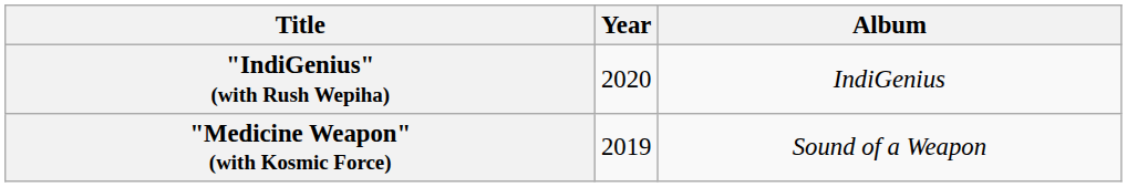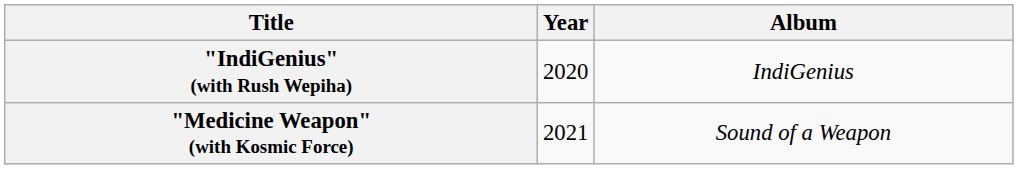 <table class="wikitable plainrowheaders" style="text-align:center;" border="1">
 <tr>
 <th scope="col" style="width:23em;">Title</th>
 <th scope="col" style="width:1em;">Year</th>
 <th scope="col" style="width:18em;">Album</th>
 </tr>
 <tr>
 <th scope="row">"IndiGenius" <br><small>(with Rush Wepiha)</small></th>
 <td>2020</td>
 <td><em>IndiGenius</em></td>
 </tr>
 <tr>
 <th scope="row">"Medicine Weapon" <br><small>(with Kosmic Force)</small></th>
-<td>2019</td>
+<td>2021</td>
 <td><em>Sound of a Weapon</em></td>
 </tr>
 </table>
